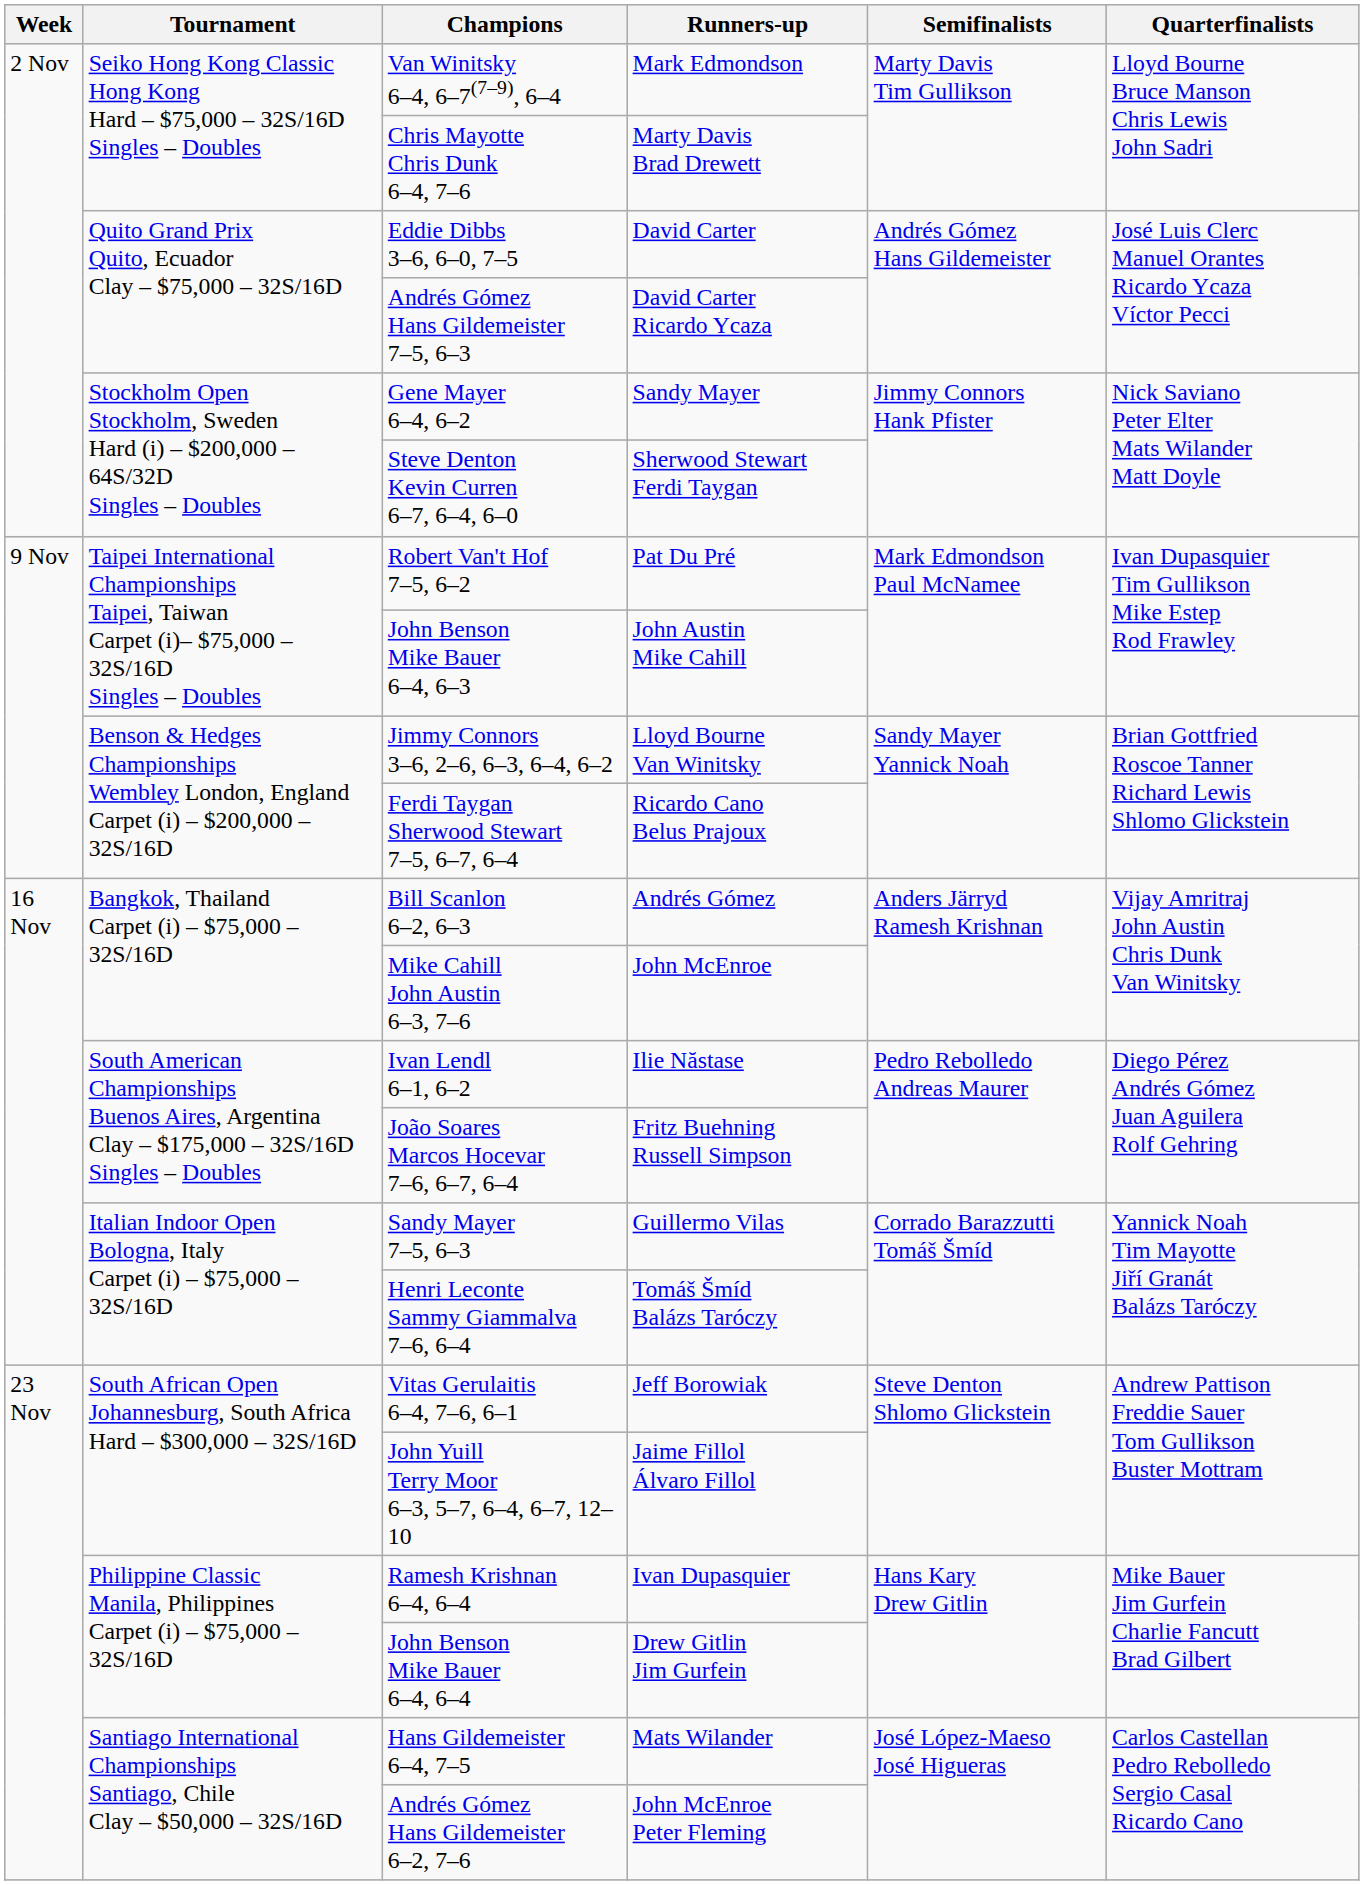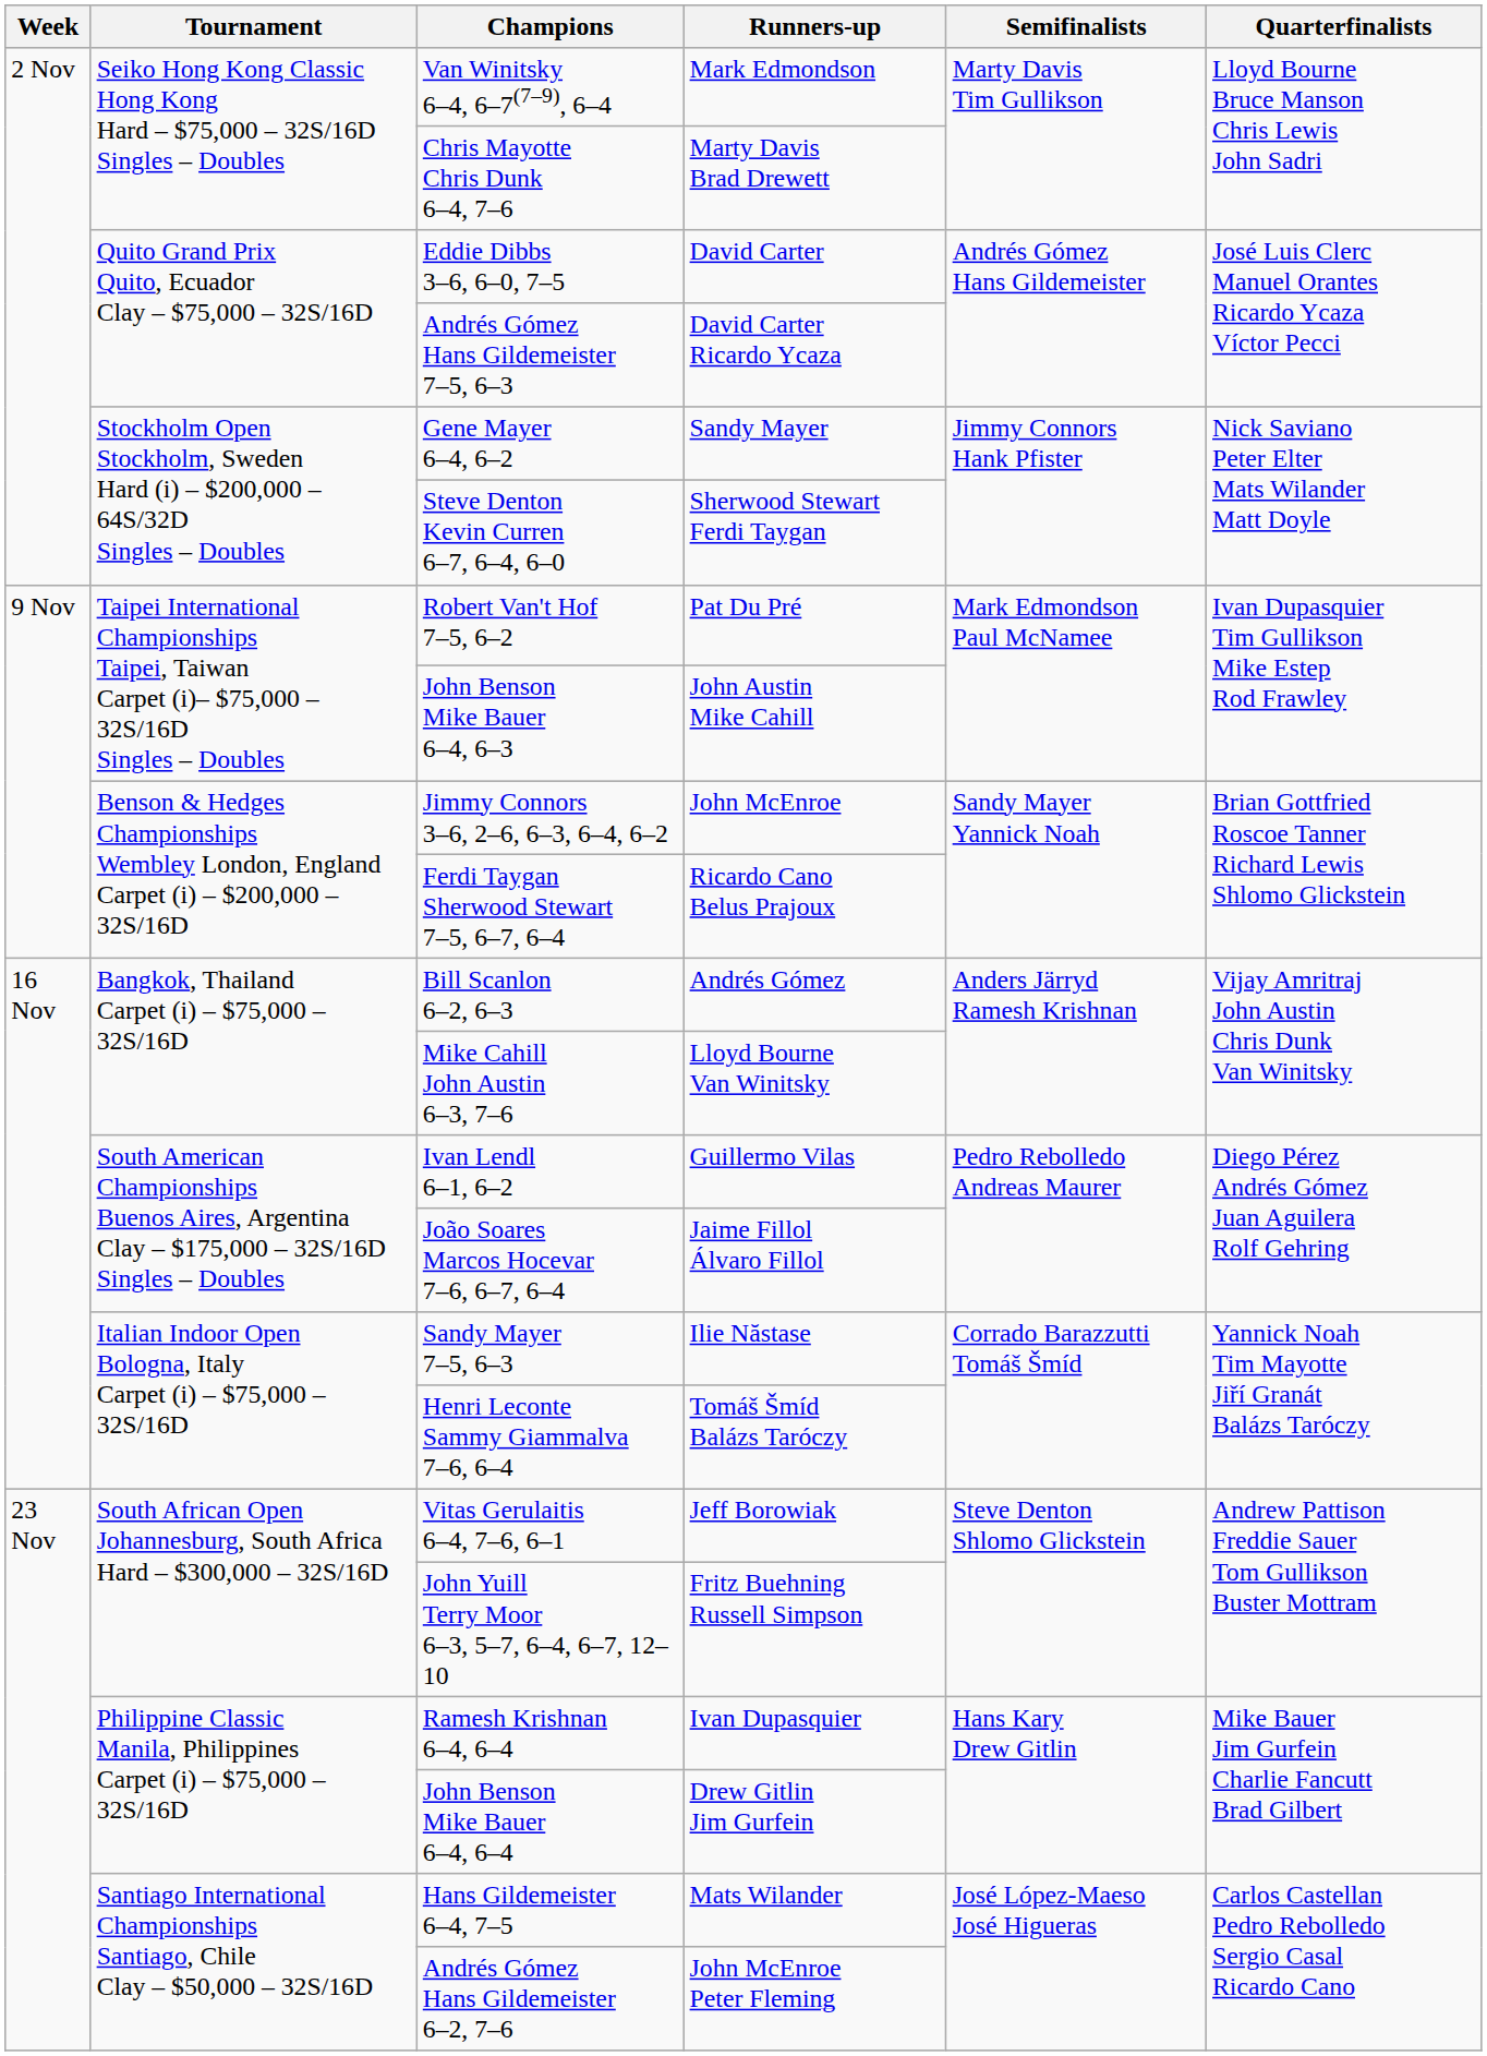 <table class=wikitable style=font-size:95%>
 <tr>
 <th style="width:48px;">Week</th>
 <th style="width:248px;">Tournament</th>
 <th style="width:200px;">Champions</th>
 <th style="width:200px;">Runners-up</th>
 <th style="width:190px;">Semifinalists</th>
 <th style="width:190px;">Quarterfinalists</th>
 </tr>
 <tr valign=top>
 <td rowspan=6>2 Nov</td>
 <td rowspan=2><a href='#'>Seiko Hong Kong Classic</a> <br> <a href='#'>Hong Kong</a> <br> Hard – $75,000 – 32S/16D <br> <a href='#'>Singles</a> – <a href='#'>Doubles</a></td>
 <td> <a href='#'>Van Winitsky</a> <br> 6–4, 6–7<sup>(7–9)</sup>, 6–4</td>
 <td> <a href='#'>Mark Edmondson</a></td>
 <td rowspan=2> <a href='#'>Marty Davis</a> <br>  <a href='#'>Tim Gullikson</a></td>
 <td rowspan=2> <a href='#'>Lloyd Bourne</a> <br>  <a href='#'>Bruce Manson</a> <br>  <a href='#'>Chris Lewis</a> <br>  <a href='#'>John Sadri</a></td>
 </tr>
 <tr valign=top>
 <td> <a href='#'>Chris Mayotte</a> <br>  <a href='#'>Chris Dunk</a> <br> 6–4, 7–6</td>
 <td> <a href='#'>Marty Davis</a> <br>  <a href='#'>Brad Drewett</a></td>
 </tr>
 <tr valign=top>
 <td rowspan=2><a href='#'>Quito Grand Prix</a> <br> <a href='#'>Quito</a>, Ecuador <br> Clay – $75,000 – 32S/16D</td>
 <td> <a href='#'>Eddie Dibbs</a> <br> 3–6, 6–0, 7–5</td>
 <td> <a href='#'>David Carter</a></td>
 <td rowspan=2> <a href='#'>Andrés Gómez</a> <br>  <a href='#'>Hans Gildemeister</a></td>
 <td rowspan=2> <a href='#'>José Luis Clerc</a> <br>  <a href='#'>Manuel Orantes</a> <br>  <a href='#'>Ricardo Ycaza</a> <br>  <a href='#'>Víctor Pecci</a></td>
 </tr>
 <tr valign=top>
 <td> <a href='#'>Andrés Gómez</a> <br>  <a href='#'>Hans Gildemeister</a> <br> 7–5, 6–3</td>
 <td> <a href='#'>David Carter</a> <br>  <a href='#'>Ricardo Ycaza</a></td>
 </tr>
 <tr valign=top>
 <td rowspan=2><a href='#'>Stockholm Open</a> <br> <a href='#'>Stockholm</a>, Sweden <br> Hard (i) – $200,000 – 64S/32D <br> <a href='#'>Singles</a> – <a href='#'>Doubles</a></td>
 <td> <a href='#'>Gene Mayer</a> <br> 6–4, 6–2</td>
 <td> <a href='#'>Sandy Mayer</a></td>
 <td rowspan=2> <a href='#'>Jimmy Connors</a> <br>  <a href='#'>Hank Pfister</a></td>
 <td rowspan=2> <a href='#'>Nick Saviano</a> <br>  <a href='#'>Peter Elter</a> <br>  <a href='#'>Mats Wilander</a> <br>  <a href='#'>Matt Doyle</a></td>
 </tr>
 <tr valign=top>
 <td> <a href='#'>Steve Denton</a> <br>  <a href='#'>Kevin Curren</a> <br> 6–7, 6–4, 6–0</td>
 <td> <a href='#'>Sherwood Stewart</a> <br>  <a href='#'>Ferdi Taygan</a></td>
 </tr>
 <tr valign=top>
 <td rowspan=4>9 Nov</td>
 <td rowspan=2><a href='#'>Taipei International Championships</a> <br> <a href='#'>Taipei</a>, Taiwan <br> Carpet (i)– $75,000 – 32S/16D <br> <a href='#'>Singles</a> – <a href='#'>Doubles</a></td>
 <td> <a href='#'>Robert Van't Hof</a> <br> 7–5, 6–2</td>
 <td> <a href='#'>Pat Du Pré</a></td>
 <td rowspan=2> <a href='#'>Mark Edmondson</a> <br>  <a href='#'>Paul McNamee</a></td>
 <td rowspan=2> <a href='#'>Ivan Dupasquier</a> <br>  <a href='#'>Tim Gullikson</a> <br>  <a href='#'>Mike Estep</a> <br>  <a href='#'>Rod Frawley</a></td>
 </tr>
 <tr valign=top>
 <td> <a href='#'>John Benson</a> <br>  <a href='#'>Mike Bauer</a> <br> 6–4, 6–3</td>
 <td> <a href='#'>John Austin</a> <br>  <a href='#'>Mike Cahill</a></td>
 </tr>
 <tr valign=top>
 <td rowspan=2><a href='#'>Benson & Hedges Championships</a> <br> <a href='#'>Wembley</a> London, England <br> Carpet (i) – $200,000 – 32S/16D</td>
 <td> <a href='#'>Jimmy Connors</a> <br> 3–6, 2–6, 6–3, 6–4, 6–2</td>
-<td> <a href='#'>Lloyd Bourne</a> <br>  <a href='#'>Van Winitsky</a></td>
+<td> <a href='#'>John McEnroe</a></td>
 <td rowspan=2> <a href='#'>Sandy Mayer</a> <br>  <a href='#'>Yannick Noah</a></td>
 <td rowspan=2> <a href='#'>Brian Gottfried</a> <br>  <a href='#'>Roscoe Tanner</a> <br>  <a href='#'>Richard Lewis</a> <br>  <a href='#'>Shlomo Glickstein</a></td>
 </tr>
 <tr valign=top>
 <td> <a href='#'>Ferdi Taygan</a> <br>  <a href='#'>Sherwood Stewart</a> <br> 7–5, 6–7, 6–4</td>
 <td> <a href='#'>Ricardo Cano</a> <br>  <a href='#'>Belus Prajoux</a></td>
 </tr>
 <tr valign=top>
 <td rowspan=6>16 Nov</td>
 <td rowspan=2><a href='#'>Bangkok</a>, Thailand <br> Carpet (i) – $75,000 – 32S/16D</td>
 <td> <a href='#'>Bill Scanlon</a> <br> 6–2, 6–3</td>
 <td> <a href='#'>Andrés Gómez</a></td>
 <td rowspan=2> <a href='#'>Anders Järryd</a> <br>  <a href='#'>Ramesh Krishnan</a></td>
 <td rowspan=2> <a href='#'>Vijay Amritraj</a> <br>  <a href='#'>John Austin</a> <br>  <a href='#'>Chris Dunk</a> <br>  <a href='#'>Van Winitsky</a></td>
 </tr>
 <tr valign=top>
 <td> <a href='#'>Mike Cahill</a> <br>  <a href='#'>John Austin</a> <br> 6–3, 7–6</td>
-<td> <a href='#'>John McEnroe</a></td>
+<td> <a href='#'>Lloyd Bourne</a> <br>  <a href='#'>Van Winitsky</a></td>
 </tr>
 <tr valign=top>
 <td rowspan=2><a href='#'>South American Championships</a> <br> <a href='#'>Buenos Aires</a>, Argentina <br> Clay – $175,000 – 32S/16D <br> <a href='#'>Singles</a> – <a href='#'>Doubles</a></td>
 <td> <a href='#'>Ivan Lendl</a> <br> 6–1, 6–2</td>
-<td> <a href='#'>Ilie Năstase</a></td>
+<td> <a href='#'>Guillermo Vilas</a></td>
 <td rowspan=2> <a href='#'>Pedro Rebolledo</a> <br>  <a href='#'>Andreas Maurer</a></td>
 <td rowspan=2> <a href='#'>Diego Pérez</a> <br>  <a href='#'>Andrés Gómez</a> <br>  <a href='#'>Juan Aguilera</a> <br>  <a href='#'>Rolf Gehring</a></td>
 </tr>
 <tr valign=top>
 <td> <a href='#'>João Soares</a> <br>  <a href='#'>Marcos Hocevar</a> <br> 7–6, 6–7, 6–4</td>
-<td> <a href='#'>Fritz Buehning</a> <br>  <a href='#'>Russell Simpson</a></td>
+<td> <a href='#'>Jaime Fillol</a> <br>  <a href='#'>Álvaro Fillol</a></td>
 </tr>
 <tr valign=top>
 <td rowspan=2><a href='#'>Italian Indoor Open</a> <br> <a href='#'>Bologna</a>, Italy <br> Carpet (i) – $75,000 – 32S/16D</td>
 <td> <a href='#'>Sandy Mayer</a> <br> 7–5, 6–3</td>
-<td> <a href='#'>Guillermo Vilas</a></td>
+<td> <a href='#'>Ilie Năstase</a></td>
 <td rowspan=2> <a href='#'>Corrado Barazzutti</a> <br>  <a href='#'>Tomáš Šmíd</a></td>
 <td rowspan=2> <a href='#'>Yannick Noah</a> <br>  <a href='#'>Tim Mayotte</a> <br>  <a href='#'>Jiří Granát</a> <br>  <a href='#'>Balázs Taróczy</a></td>
 </tr>
 <tr valign=top>
 <td> <a href='#'>Henri Leconte</a> <br>  <a href='#'>Sammy Giammalva</a> <br> 7–6, 6–4</td>
 <td> <a href='#'>Tomáš Šmíd</a> <br>  <a href='#'>Balázs Taróczy</a></td>
 </tr>
 <tr valign=top>
 <td rowspan=6>23 Nov</td>
 <td rowspan=2><a href='#'>South African Open</a> <br> <a href='#'>Johannesburg</a>, South Africa <br> Hard – $300,000 – 32S/16D</td>
 <td> <a href='#'>Vitas Gerulaitis</a> <br> 6–4, 7–6, 6–1</td>
 <td> <a href='#'>Jeff Borowiak</a></td>
 <td rowspan=2> <a href='#'>Steve Denton</a> <br>  <a href='#'>Shlomo Glickstein</a></td>
 <td rowspan=2> <a href='#'>Andrew Pattison</a> <br>  <a href='#'>Freddie Sauer</a> <br>  <a href='#'>Tom Gullikson</a> <br>  <a href='#'>Buster Mottram</a></td>
 </tr>
 <tr valign=top>
 <td> <a href='#'>John Yuill</a> <br>  <a href='#'>Terry Moor</a> <br> 6–3, 5–7, 6–4, 6–7, 12–10</td>
-<td> <a href='#'>Jaime Fillol</a> <br>  <a href='#'>Álvaro Fillol</a></td>
+<td> <a href='#'>Fritz Buehning</a> <br>  <a href='#'>Russell Simpson</a></td>
 </tr>
 <tr valign=top>
 <td rowspan=2><a href='#'>Philippine Classic</a>  <br> <a href='#'>Manila</a>, Philippines <br> Carpet (i) – $75,000 – 32S/16D</td>
 <td> <a href='#'>Ramesh Krishnan</a> <br> 6–4, 6–4</td>
 <td> <a href='#'>Ivan Dupasquier</a></td>
 <td rowspan=2> <a href='#'>Hans Kary</a> <br>  <a href='#'>Drew Gitlin</a></td>
 <td rowspan=2> <a href='#'>Mike Bauer</a> <br>  <a href='#'>Jim Gurfein</a> <br>  <a href='#'>Charlie Fancutt</a> <br>  <a href='#'>Brad Gilbert</a></td>
 </tr>
 <tr valign=top>
 <td> <a href='#'>John Benson</a> <br>  <a href='#'>Mike Bauer</a> <br> 6–4, 6–4</td>
 <td> <a href='#'>Drew Gitlin</a> <br>  <a href='#'>Jim Gurfein</a></td>
 </tr>
 <tr valign=top>
 <td rowspan=2><a href='#'>Santiago International Championships</a> <br> <a href='#'>Santiago</a>, Chile <br> Clay – $50,000 – 32S/16D</td>
 <td> <a href='#'>Hans Gildemeister</a> <br> 6–4, 7–5</td>
 <td> <a href='#'>Mats Wilander</a></td>
 <td rowspan=2> <a href='#'>José López-Maeso</a> <br>  <a href='#'>José Higueras</a></td>
 <td rowspan=2> <a href='#'>Carlos Castellan</a> <br>  <a href='#'>Pedro Rebolledo</a> <br>  <a href='#'>Sergio Casal</a> <br>  <a href='#'>Ricardo Cano</a></td>
 </tr>
 <tr valign=top>
 <td> <a href='#'>Andrés Gómez</a> <br>  <a href='#'>Hans Gildemeister</a> <br> 6–2, 7–6</td>
 <td> <a href='#'>John McEnroe</a> <br>  <a href='#'>Peter Fleming</a></td>
 </tr>
 </table>
